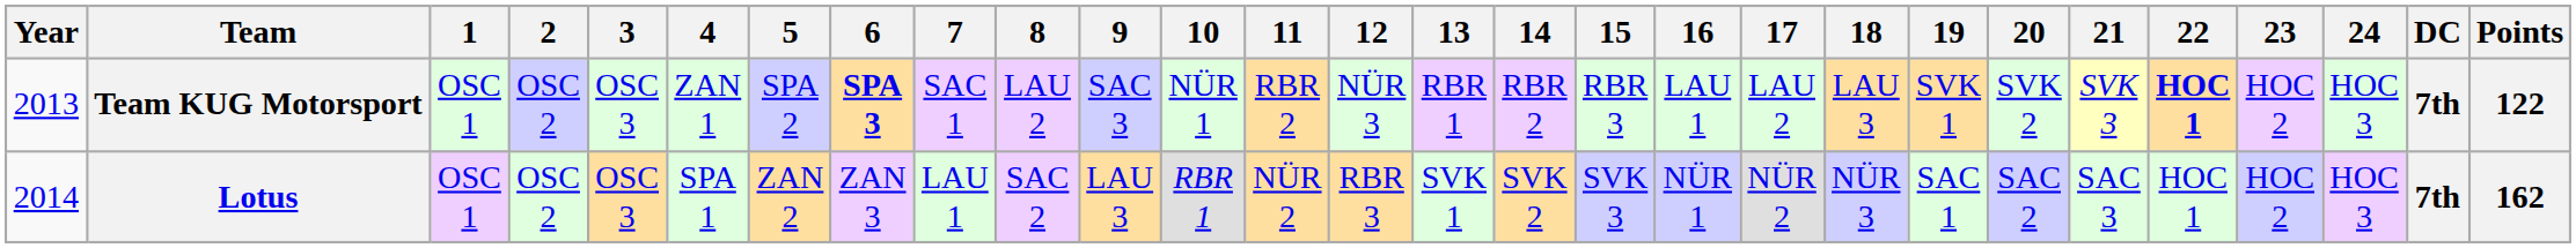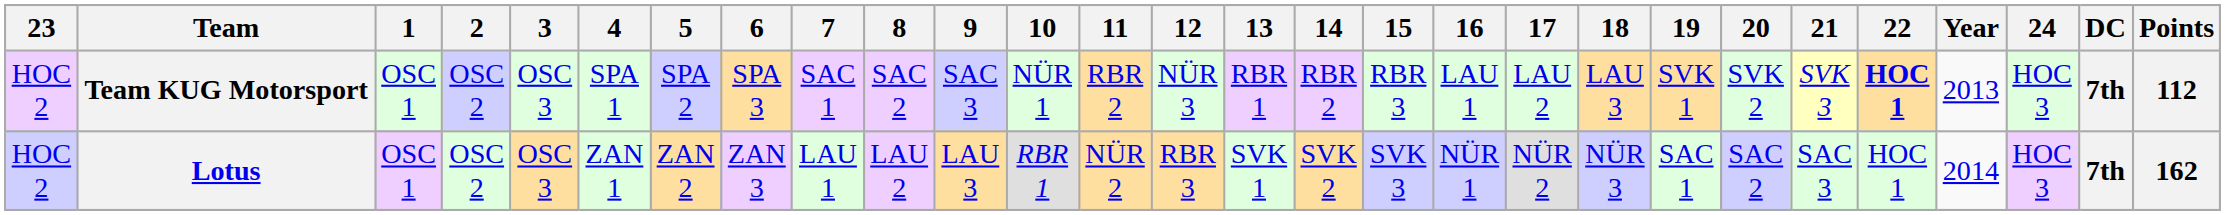 <table class="wikitable" style="text-align:center; font-size:85%">
 <tr>
-<th>Year</th>
+<th>23</th>
 <th>Team</th>
 <th>1</th>
 <th>2</th>
 <th>3</th>
 <th>4</th>
 <th>5</th>
 <th>6</th>
 <th>7</th>
 <th>8</th>
 <th>9</th>
 <th>10</th>
 <th>11</th>
 <th>12</th>
 <th>13</th>
 <th>14</th>
 <th>15</th>
 <th>16</th>
 <th>17</th>
 <th>18</th>
 <th>19</th>
 <th>20</th>
 <th>21</th>
 <th>22</th>
-<th>23</th>
+<th>Year</th>
 <th>24</th>
 <th>DC</th>
 <th>Points</th>
 </tr>
 <tr>
-<td><a href='#'>2013</a></td>
+<td style="background:#EFCFFF;"><a href='#'>HOC<br>2</a><br></td>
 <th nowrap>Team KUG Motorsport</th>
 <td style="background:#DFFFDF;"><a href='#'>OSC<br>1</a><br></td>
 <td style="background:#CFCFFF;"><a href='#'>OSC<br>2</a><br></td>
 <td style="background:#DFFFDF;"><a href='#'>OSC<br>3</a><br></td>
-<td style="background:#DFFFDF;"><a href='#'>ZAN<br>1</a><br></td>
+<td style="background:#DFFFDF;"><a href='#'>SPA<br>1</a><br></td>
 <td style="background:#CFCFFF;"><a href='#'>SPA<br>2</a><br></td>
-<td style="background:#FFDF9F;"><strong><a href='#'>SPA<br>3</a><br></strong></td>
+<td style="background:#FFDF9F;"><a href='#'>SPA<br>3</a><br></td>
 <td style="background:#EFCFFF;"><a href='#'>SAC<br>1</a><br></td>
-<td style="background:#EFCFFF;"><a href='#'>LAU<br>2</a><br></td>
+<td style="background:#EFCFFF;"><a href='#'>SAC<br>2</a><br></td>
 <td style="background:#CFCFFF;"><a href='#'>SAC<br>3</a><br></td>
 <td style="background:#DFFFDF;"><a href='#'>NÜR<br>1</a><br></td>
 <td style="background:#FFDF9F;"><a href='#'>RBR<br>2</a><br></td>
 <td style="background:#DFFFDF;"><a href='#'>NÜR<br>3</a><br></td>
 <td style="background:#EFCFFF;"><a href='#'>RBR<br>1</a><br></td>
 <td style="background:#EFCFFF;"><a href='#'>RBR<br>2</a><br></td>
 <td style="background:#DFFFDF;"><a href='#'>RBR<br>3</a><br></td>
 <td style="background:#DFFFDF;"><a href='#'>LAU<br>1</a><br></td>
 <td style="background:#DFFFDF;"><a href='#'>LAU<br>2</a><br></td>
 <td style="background:#FFDF9F;"><a href='#'>LAU<br>3</a><br></td>
 <td style="background:#FFDF9F;"><a href='#'>SVK<br>1</a><br></td>
 <td style="background:#DFFFDF;"><a href='#'>SVK<br>2</a><br></td>
 <td style="background:#FFFFBF;"><em><a href='#'>SVK<br>3</a></em><br></td>
 <td style="background:#FFDF9F;"><strong><a href='#'>HOC<br>1</a><br></strong></td>
-<td style="background:#EFCFFF;"><a href='#'>HOC<br>2</a><br></td>
+<td><a href='#'>2013</a></td>
 <td style="background:#DFFFDF;"><a href='#'>HOC<br>3</a><br></td>
 <th>7th</th>
-<th>122</th>
+<th>112</th>
 </tr>
 <tr>
-<td><a href='#'>2014</a></td>
+<td style="background:#CFCFFF;"><a href='#'>HOC<br>2</a><br></td>
 <th nowrap><a href='#'>Lotus</a></th>
 <td style="background:#EFCFFF;"><a href='#'>OSC<br>1</a><br></td>
 <td style="background:#DFFFDF;"><a href='#'>OSC<br>2</a><br></td>
 <td style="background:#FFDF9F;"><a href='#'>OSC<br>3</a><br></td>
-<td style="background:#DFFFDF;"><a href='#'>SPA<br>1</a><br></td>
+<td style="background:#DFFFDF;"><a href='#'>ZAN<br>1</a><br></td>
 <td style="background:#FFDF9F;"><a href='#'>ZAN<br>2</a><br></td>
 <td style="background:#EFCFFF;"><a href='#'>ZAN<br>3</a><br></td>
 <td style="background:#DFFFDF;"><a href='#'>LAU<br>1</a><br></td>
-<td style="background:#EFCFFF;"><a href='#'>SAC<br>2</a><br></td>
+<td style="background:#EFCFFF;"><a href='#'>LAU<br>2</a><br></td>
 <td style="background:#FFDF9F;"><a href='#'>LAU<br>3</a><br></td>
 <td style="background:#DFDFDF;"><em><a href='#'>RBR<br>1</a></em><br></td>
 <td style="background:#FFDF9F;"><a href='#'>NÜR<br>2</a><br></td>
 <td style="background:#FFDF9F;"><a href='#'>RBR<br>3</a><br></td>
 <td style="background:#DFFFDF;"><a href='#'>SVK<br>1</a><br></td>
 <td style="background:#FFDF9F;"><a href='#'>SVK<br>2</a><br></td>
 <td style="background:#CFCFFF;"><a href='#'>SVK<br>3</a><br></td>
 <td style="background:#CFCFFF;"><a href='#'>NÜR<br>1</a><br></td>
 <td style="background:#DFDFDF;"><a href='#'>NÜR<br>2</a><br></td>
 <td style="background:#CFCFFF;"><a href='#'>NÜR<br>3</a><br></td>
 <td style="background:#DFFFDF;"><a href='#'>SAC<br>1</a><br></td>
 <td style="background:#CFCFFF;"><a href='#'>SAC<br>2</a><br></td>
 <td style="background:#DFFFDF;"><a href='#'>SAC<br>3</a><br></td>
 <td style="background:#DFFFDF;"><a href='#'>HOC<br>1</a><br></td>
-<td style="background:#CFCFFF;"><a href='#'>HOC<br>2</a><br></td>
+<td><a href='#'>2014</a></td>
 <td style="background:#EFCFFF;"><a href='#'>HOC<br>3</a><br></td>
 <th>7th</th>
 <th>162</th>
 </tr>
 </table>
